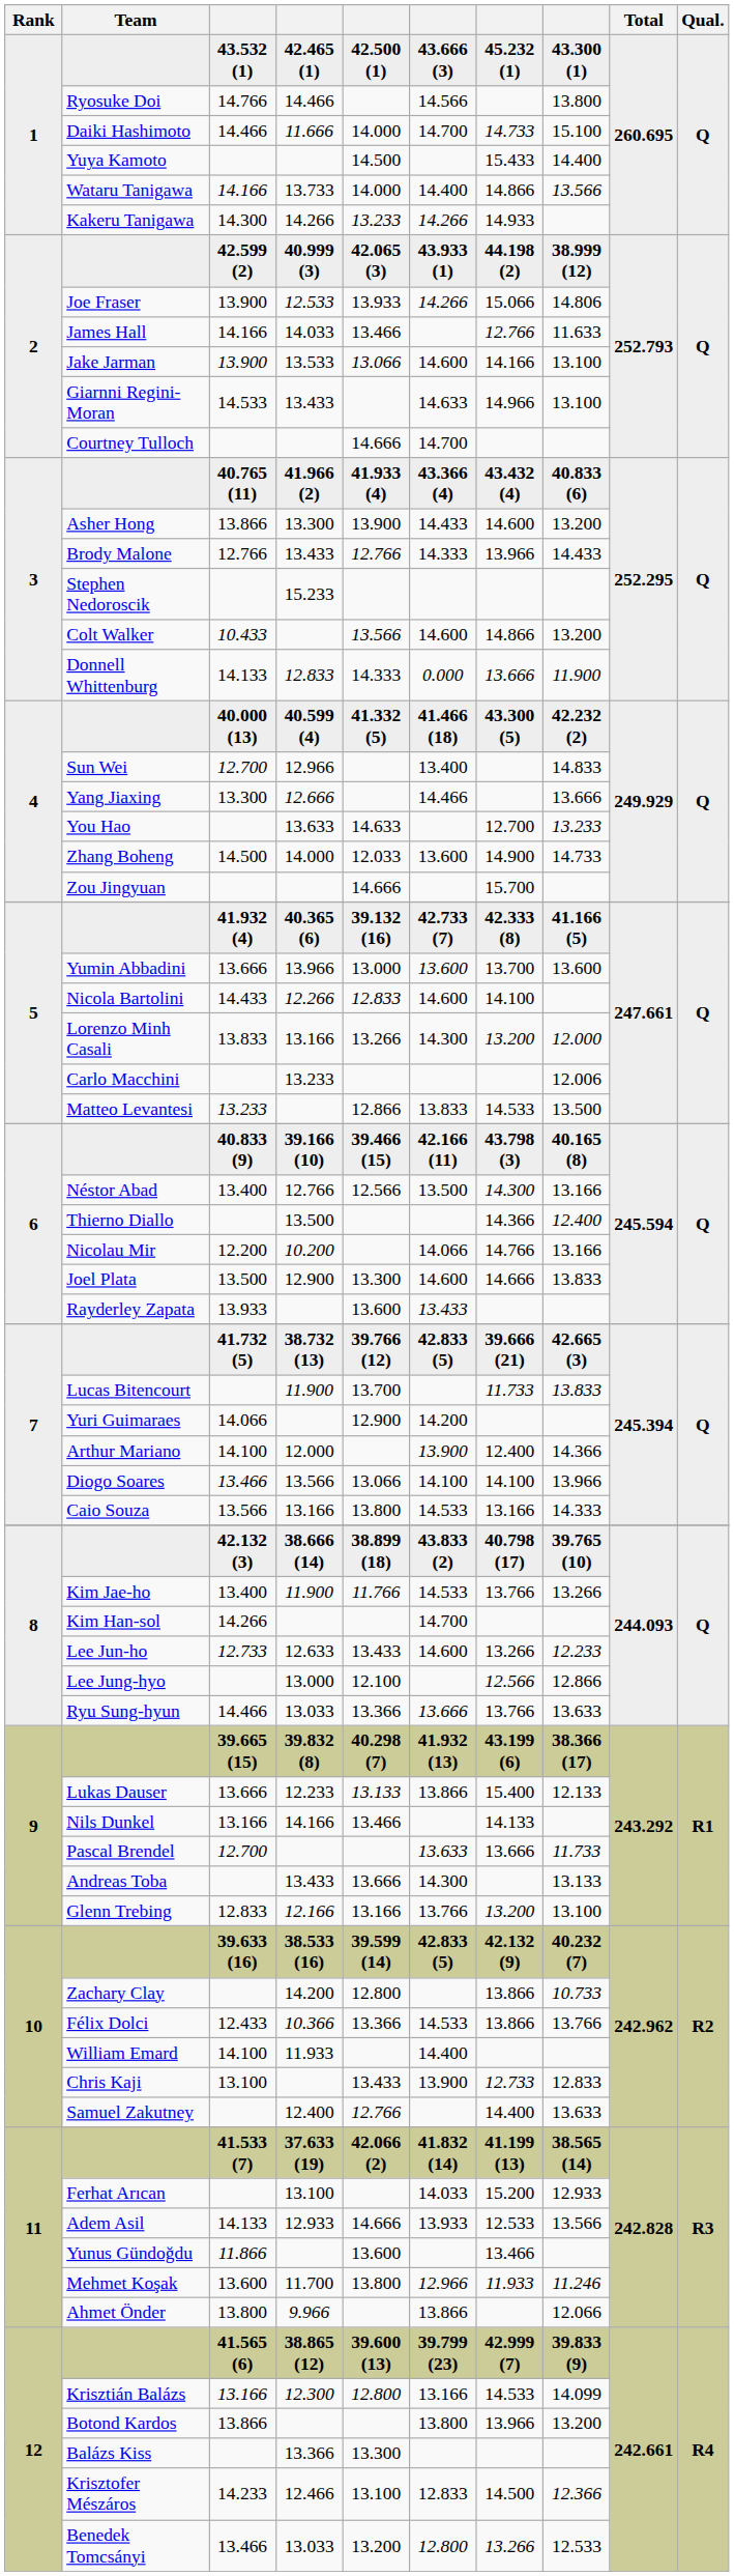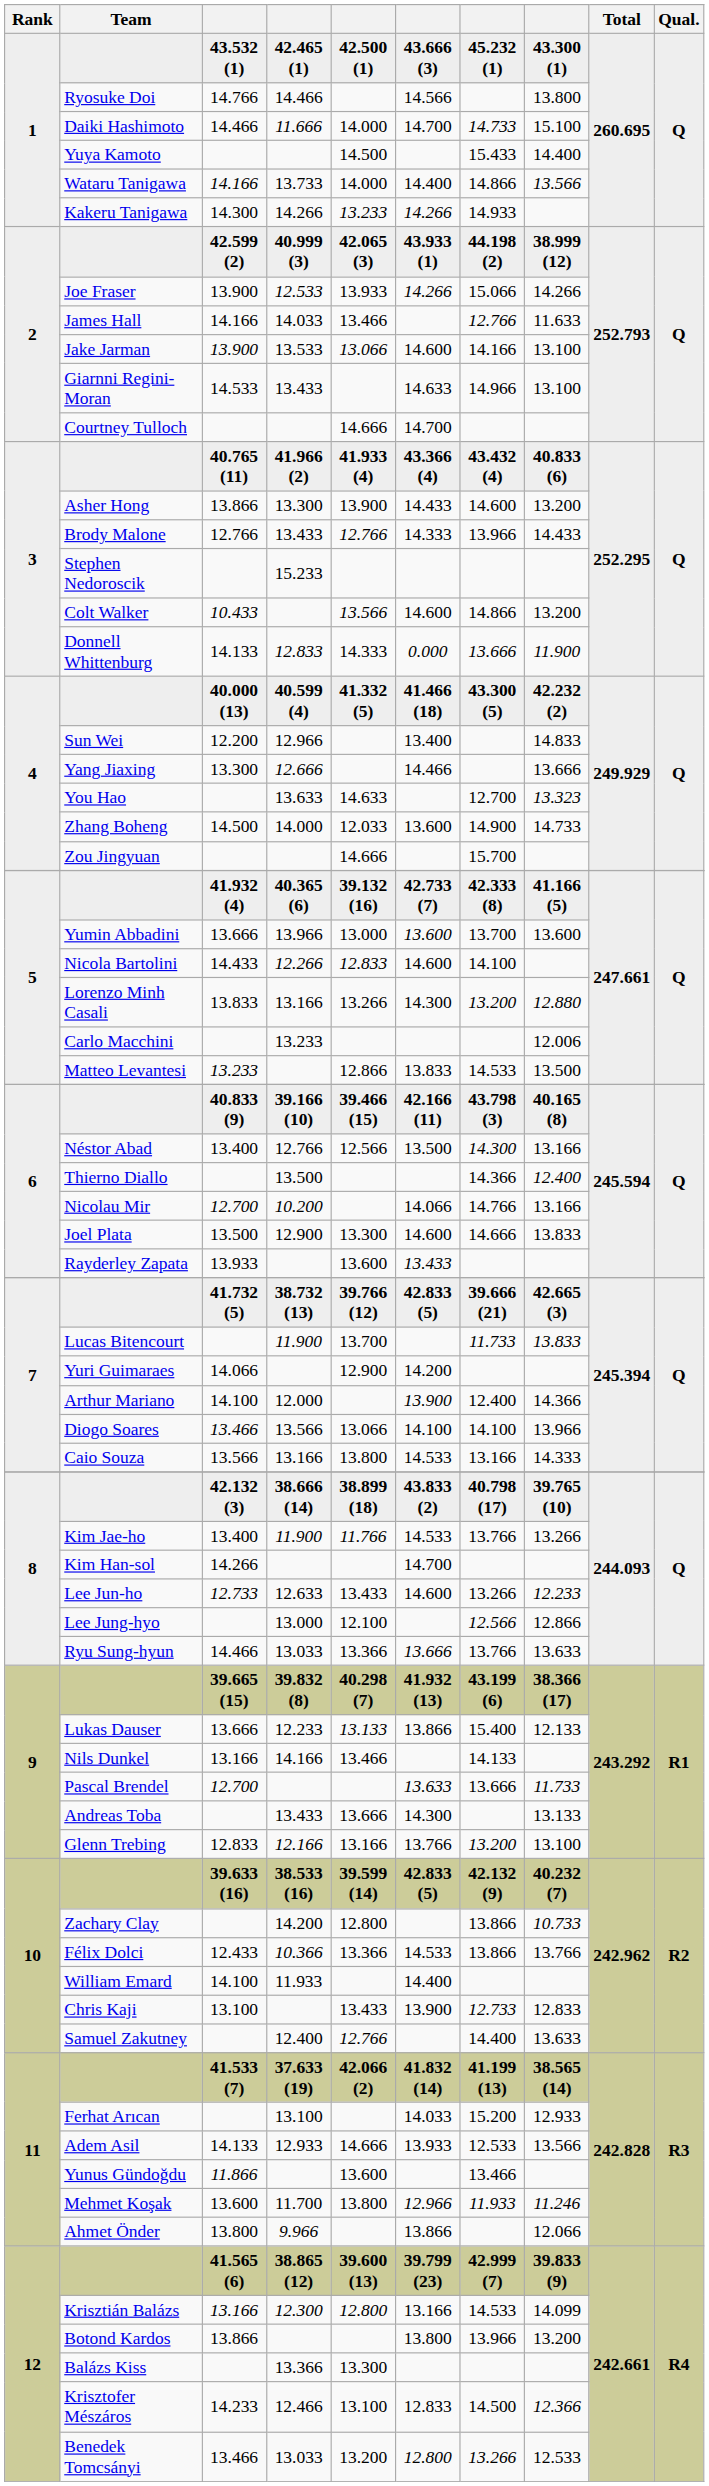 <table class="wikitable sortable" style="text-align:center; font-size:95%">
 <tr>
 <th scope="col" style="width:50px;">Rank</th>
 <th scope="col" style="width:175px;">Team</th>
 <th scope="col" style="width:60px;"></th>
 <th scope="col" style="width:60px;"></th>
 <th scope="col" style="width:60px;"></th>
 <th scope="col" style="width:60px;"></th>
 <th scope="col" style="width:60px;"></th>
 <th scope="col" style="width:60px;"></th>
 <th>Total</th>
 <th>Qual.</th>
 </tr>
 <tr style="background:#eee;">
 <td rowspan="6"><strong>1</strong></td>
 <td style="text-align:left;"><strong></strong></td>
 <td><strong>43.532 (1)</strong></td>
 <td><strong>42.465 (1)</strong></td>
 <td><strong>42.500 (1)</strong></td>
 <td><strong>43.666 (3)</strong></td>
 <td><strong>45.232 (1)</strong></td>
 <td><strong>43.300 (1)</strong></td>
 <td rowspan="6"><strong>260.695</strong></td>
 <td rowspan="6"><strong>Q</strong></td>
 </tr>
 <tr>
 <td style="text-align:left;"><a href='#'>Ryosuke Doi</a></td>
 <td>14.766</td>
 <td>14.466</td>
 <td></td>
 <td>14.566</td>
 <td></td>
 <td>13.800</td>
 </tr>
 <tr>
 <td style="text-align:left;"><a href='#'>Daiki Hashimoto</a></td>
 <td>14.466</td>
 <td><em>11.666</em></td>
 <td>14.000</td>
 <td>14.700</td>
 <td><em>14.733</em></td>
 <td>15.100</td>
 </tr>
 <tr>
 <td style="text-align:left;"><a href='#'>Yuya Kamoto</a></td>
 <td></td>
 <td></td>
 <td>14.500</td>
 <td></td>
 <td>15.433</td>
 <td>14.400</td>
 </tr>
 <tr>
 <td style="text-align:left;"><a href='#'>Wataru Tanigawa</a></td>
 <td><em>14.166</em></td>
 <td>13.733</td>
 <td>14.000</td>
 <td>14.400</td>
 <td>14.866</td>
 <td><em>13.566</em></td>
 </tr>
 <tr>
 <td style="text-align:left;"><a href='#'>Kakeru Tanigawa</a></td>
 <td>14.300</td>
 <td>14.266</td>
 <td><em>13.233</em></td>
 <td><em>14.266</em></td>
 <td>14.933</td>
 <td></td>
 </tr>
 <tr style="background:#eee;">
 <td rowspan="6"><strong>2</strong></td>
 <td style="text-align:left;"><strong></strong></td>
 <td><strong>42.599 (2)</strong></td>
 <td><strong>40.999 (3)</strong></td>
 <td><strong>42.065 (3)</strong></td>
 <td><strong>43.933 (1)</strong></td>
 <td><strong>44.198 (2)</strong></td>
 <td><strong>38.999 (12)</strong></td>
 <td rowspan="6"><strong>252.793</strong></td>
 <td rowspan="6"><strong>Q</strong></td>
 </tr>
 <tr>
 <td style="text-align:left;"><a href='#'>Joe Fraser</a></td>
 <td>13.900</td>
 <td><em>12.533</em></td>
 <td>13.933</td>
 <td><em>14.266</em></td>
 <td>15.066</td>
-<td>14.806</td>
+<td>14.266</td>
 </tr>
 <tr>
 <td style="text-align:left;"><a href='#'>James Hall</a></td>
 <td>14.166</td>
 <td>14.033</td>
 <td>13.466</td>
 <td></td>
 <td><em>12.766</em></td>
 <td>11.633</td>
 </tr>
 <tr>
 <td style="text-align:left;"><a href='#'>Jake Jarman</a></td>
 <td><em>13.900</em></td>
 <td>13.533</td>
 <td><em>13.066</em></td>
 <td>14.600</td>
 <td>14.166</td>
 <td>13.100</td>
 </tr>
 <tr>
 <td style="text-align:left;"><a href='#'>Giarnni Regini-Moran</a></td>
 <td>14.533</td>
 <td>13.433</td>
 <td></td>
 <td>14.633</td>
 <td>14.966</td>
 <td>13.100</td>
 </tr>
 <tr>
 <td style="text-align:left;"><a href='#'>Courtney Tulloch</a></td>
 <td></td>
 <td></td>
 <td>14.666</td>
 <td>14.700</td>
 <td></td>
 <td></td>
 </tr>
 <tr style="background:#eee;">
 <td rowspan="6"><strong>3</strong></td>
 <td style="text-align:left;"><strong></strong></td>
 <td><strong>40.765 (11)</strong></td>
 <td><strong>41.966 (2)</strong></td>
 <td><strong>41.933 (4)</strong></td>
 <td><strong>43.366 (4)</strong></td>
 <td><strong>43.432 (4)</strong></td>
 <td><strong>40.833 (6)</strong></td>
 <td rowspan="6"><strong>252.295</strong></td>
 <td rowspan="6"><strong>Q</strong></td>
 </tr>
 <tr>
 <td style="text-align:left;"><a href='#'>Asher Hong</a></td>
 <td>13.866</td>
 <td>13.300</td>
 <td>13.900</td>
 <td>14.433</td>
 <td>14.600</td>
 <td>13.200</td>
 </tr>
 <tr>
 <td style="text-align:left;"><a href='#'>Brody Malone</a></td>
 <td>12.766</td>
 <td>13.433</td>
 <td><em>12.766</em></td>
 <td>14.333</td>
 <td>13.966</td>
 <td>14.433</td>
 </tr>
 <tr>
 <td style="text-align:left;"><a href='#'>Stephen Nedoroscik</a></td>
 <td></td>
 <td>15.233</td>
 <td></td>
 <td></td>
 <td></td>
 <td></td>
 </tr>
 <tr>
 <td style="text-align:left;"><a href='#'>Colt Walker</a></td>
 <td><em>10.433</em></td>
 <td></td>
 <td><em>13.566</em></td>
 <td>14.600</td>
 <td>14.866</td>
 <td>13.200</td>
 </tr>
 <tr>
 <td style="text-align:left;"><a href='#'>Donnell Whittenburg</a></td>
 <td>14.133</td>
 <td><em>12.833</em></td>
 <td>14.333</td>
 <td><em>0.000</em></td>
 <td><em>13.666</em></td>
 <td><em>11.900</em></td>
 </tr>
 <tr style="background:#eee;">
 <td rowspan="6"><strong>4</strong></td>
 <td style="text-align:left;"><strong></strong></td>
 <td><strong>40.000 (13)</strong></td>
 <td><strong>40.599 (4)</strong></td>
 <td><strong>41.332 (5)</strong></td>
 <td><strong>41.466 (18)</strong></td>
 <td><strong>43.300 (5)</strong></td>
 <td><strong>42.232 (2)</strong></td>
 <td rowspan="6"><strong>249.929</strong></td>
 <td rowspan="6"><strong>Q</strong></td>
 </tr>
 <tr>
 <td style="text-align:left;"><a href='#'>Sun Wei</a></td>
-<td><em>12.700</em></td>
+<td>12.200</td>
 <td>12.966</td>
 <td></td>
 <td>13.400</td>
 <td></td>
 <td>14.833</td>
 </tr>
 <tr>
 <td style="text-align:left;"><a href='#'>Yang Jiaxing</a></td>
 <td>13.300</td>
 <td><em>12.666</em></td>
 <td></td>
 <td>14.466</td>
 <td></td>
 <td>13.666</td>
 </tr>
 <tr>
 <td style="text-align:left;"><a href='#'>You Hao</a></td>
 <td></td>
 <td>13.633</td>
 <td>14.633</td>
 <td></td>
 <td>12.700</td>
-<td><em>13.233</em></td>
+<td><em>13.323</em></td>
 </tr>
 <tr>
 <td style="text-align:left;"><a href='#'>Zhang Boheng</a></td>
 <td>14.500</td>
 <td>14.000</td>
 <td>12.033</td>
 <td>13.600</td>
 <td>14.900</td>
 <td>14.733</td>
 </tr>
 <tr>
 <td style="text-align:left;"><a href='#'>Zou Jingyuan</a></td>
 <td></td>
 <td></td>
 <td>14.666</td>
 <td></td>
 <td>15.700</td>
 <td></td>
 </tr>
 <tr>
 </tr>
 <tr style="background:#eee;">
 <td rowspan="6"><strong>5</strong></td>
 <td style="text-align:left;"><strong></strong></td>
 <td><strong>41.932 (4)</strong></td>
 <td><strong>40.365 (6)</strong></td>
 <td><strong>39.132 (16)</strong></td>
 <td><strong>42.733 (7)</strong></td>
 <td><strong>42.333 (8)</strong></td>
 <td><strong>41.166 (5)</strong></td>
 <td rowspan="6"><strong>247.661</strong></td>
 <td rowspan="6"><strong>Q</strong></td>
 </tr>
 <tr>
 <td style="text-align:left;"><a href='#'>Yumin Abbadini</a></td>
 <td>13.666</td>
 <td>13.966</td>
 <td>13.000</td>
 <td><em>13.600</em></td>
 <td>13.700</td>
 <td>13.600</td>
 </tr>
 <tr>
 <td style="text-align:left;"><a href='#'>Nicola Bartolini</a></td>
 <td>14.433</td>
 <td><em>12.266</em></td>
 <td><em>12.833</em></td>
 <td>14.600</td>
 <td>14.100</td>
 <td></td>
 </tr>
 <tr>
 <td style="text-align:left;"><a href='#'>Lorenzo Minh Casali</a></td>
 <td>13.833</td>
 <td>13.166</td>
 <td>13.266</td>
 <td>14.300</td>
 <td><em>13.200</em></td>
-<td><em>12.000</em></td>
+<td><em>12.880</em></td>
 </tr>
 <tr>
 <td style="text-align:left;"><a href='#'>Carlo Macchini</a></td>
 <td></td>
 <td>13.233</td>
 <td></td>
 <td></td>
 <td></td>
 <td>12.006</td>
 </tr>
 <tr>
 <td style="text-align:left;"><a href='#'>Matteo Levantesi</a></td>
 <td><em>13.233</em></td>
 <td></td>
 <td>12.866</td>
 <td>13.833</td>
 <td>14.533</td>
 <td>13.500</td>
 </tr>
 <tr>
 </tr>
 <tr style="background:#eee;">
 <td rowspan="6"><strong>6</strong></td>
 <td style="text-align:left;"><strong></strong></td>
 <td><strong>40.833 (9)</strong></td>
 <td><strong>39.166 (10)</strong></td>
 <td><strong>39.466 (15)</strong></td>
 <td><strong>42.166 (11)</strong></td>
 <td><strong>43.798 (3)</strong></td>
 <td><strong>40.165 (8)</strong></td>
 <td rowspan="6"><strong>245.594</strong></td>
 <td rowspan="6"><strong>Q</strong></td>
 </tr>
 <tr>
 <td style="text-align:left;"><a href='#'>Néstor Abad</a></td>
 <td>13.400</td>
 <td>12.766</td>
 <td>12.566</td>
 <td>13.500</td>
 <td><em>14.300</em></td>
 <td>13.166</td>
 </tr>
 <tr>
 <td style="text-align:left;"><a href='#'>Thierno Diallo</a></td>
 <td></td>
 <td>13.500</td>
 <td></td>
 <td></td>
 <td>14.366</td>
 <td><em>12.400</em></td>
 </tr>
 <tr>
 <td style="text-align:left;"><a href='#'>Nicolau Mir</a></td>
-<td>12.200</td>
+<td><em>12.700</em></td>
 <td><em>10.200</em></td>
 <td></td>
 <td>14.066</td>
 <td>14.766</td>
 <td>13.166</td>
 </tr>
 <tr>
 <td style="text-align:left;"><a href='#'>Joel Plata</a></td>
 <td>13.500</td>
 <td>12.900</td>
 <td>13.300</td>
 <td>14.600</td>
 <td>14.666</td>
 <td>13.833</td>
 </tr>
 <tr>
 <td style="text-align:left;"><a href='#'>Rayderley Zapata</a></td>
 <td>13.933</td>
 <td></td>
 <td>13.600</td>
 <td><em>13.433</em></td>
 <td></td>
 <td></td>
 </tr>
 <tr>
 </tr>
 <tr style="background:#eee;">
 <td rowspan="6"><strong>7</strong></td>
 <td style="text-align:left;"><strong></strong></td>
 <td><strong>41.732 (5)</strong></td>
 <td><strong>38.732 (13)</strong></td>
 <td><strong>39.766 (12)</strong></td>
 <td><strong>42.833 (5)</strong></td>
 <td><strong>39.666 (21)</strong></td>
 <td><strong>42.665 (3)</strong></td>
 <td rowspan="6"><strong>245.394</strong></td>
 <td rowspan="6"><strong>Q</strong></td>
 </tr>
 <tr>
 <td style="text-align:left;"><a href='#'>Lucas Bitencourt</a></td>
 <td></td>
 <td><em>11.900</em></td>
 <td>13.700</td>
 <td></td>
 <td><em>11.733</em></td>
 <td><em>13.833</em></td>
 </tr>
 <tr>
 <td style="text-align:left;"><a href='#'>Yuri Guimaraes</a></td>
 <td>14.066</td>
 <td></td>
 <td>12.900</td>
 <td>14.200</td>
 <td></td>
 <td></td>
 </tr>
 <tr>
 <td style="text-align:left;"><a href='#'>Arthur Mariano</a></td>
 <td>14.100</td>
 <td>12.000</td>
 <td></td>
 <td><em>13.900</em></td>
 <td>12.400</td>
 <td>14.366</td>
 </tr>
 <tr>
 <td style="text-align:left;"><a href='#'>Diogo Soares</a></td>
 <td><em>13.466</em></td>
 <td>13.566</td>
 <td>13.066</td>
 <td>14.100</td>
 <td>14.100</td>
 <td>13.966</td>
 </tr>
 <tr>
 <td style="text-align:left;"><a href='#'>Caio Souza</a></td>
 <td>13.566</td>
 <td>13.166</td>
 <td>13.800</td>
 <td>14.533</td>
 <td>13.166</td>
 <td>14.333</td>
 </tr>
 <tr>
 </tr>
 <tr style="background:#eee;">
 <td rowspan="6"><strong>8</strong></td>
 <td style="text-align:left;"><strong></strong></td>
 <td><strong>42.132 (3)</strong></td>
 <td><strong>38.666 (14)</strong></td>
 <td><strong>38.899 (18)</strong></td>
 <td><strong>43.833 (2)</strong></td>
 <td><strong>40.798 (17)</strong></td>
 <td><strong>39.765 (10)</strong></td>
 <td rowspan="6"><strong>244.093</strong></td>
 <td rowspan="6"><strong>Q</strong></td>
 </tr>
 <tr>
 <td style="text-align:left;"><a href='#'>Kim Jae-ho</a></td>
 <td>13.400</td>
 <td><em>11.900</em></td>
 <td><em>11.766</em></td>
 <td>14.533</td>
 <td>13.766</td>
 <td>13.266</td>
 </tr>
 <tr>
 <td style="text-align:left;"><a href='#'>Kim Han-sol</a></td>
 <td>14.266</td>
 <td></td>
 <td></td>
 <td>14.700</td>
 <td></td>
 <td></td>
 </tr>
 <tr>
 <td style="text-align:left;"><a href='#'>Lee Jun-ho</a></td>
 <td><em>12.733</em></td>
 <td>12.633</td>
 <td>13.433</td>
 <td>14.600</td>
 <td>13.266</td>
 <td><em>12.233</em></td>
 </tr>
 <tr>
 <td style="text-align:left;"><a href='#'>Lee Jung-hyo</a></td>
 <td></td>
 <td>13.000</td>
 <td>12.100</td>
 <td></td>
 <td><em>12.566</em></td>
 <td>12.866</td>
 </tr>
 <tr>
 <td style="text-align:left;"><a href='#'>Ryu Sung-hyun</a></td>
 <td>14.466</td>
 <td>13.033</td>
 <td>13.366</td>
 <td><em>13.666</em></td>
 <td>13.766</td>
 <td>13.633</td>
 </tr>
 <tr style="background:#cccc99;">
 <td rowspan="6"><strong>9</strong></td>
 <td style="text-align:left;"><strong></strong></td>
 <td><strong>39.665 (15)</strong></td>
 <td><strong>39.832 (8)</strong></td>
 <td><strong>40.298 (7)</strong></td>
 <td><strong>41.932 (13)</strong></td>
 <td><strong>43.199 (6)</strong></td>
 <td><strong>38.366 (17)</strong></td>
 <td rowspan="6"><strong>243.292</strong></td>
 <td rowspan="6"><strong>R1</strong></td>
 </tr>
 <tr>
 <td style="text-align:left;"><a href='#'>Lukas Dauser</a></td>
 <td>13.666</td>
 <td>12.233</td>
 <td><em>13.133</em></td>
 <td>13.866</td>
 <td>15.400</td>
 <td>12.133</td>
 </tr>
 <tr>
 <td style="text-align:left;"><a href='#'>Nils Dunkel</a></td>
 <td>13.166</td>
 <td>14.166</td>
 <td>13.466</td>
 <td></td>
 <td>14.133</td>
 <td></td>
 </tr>
 <tr>
 <td style="text-align:left;"><a href='#'>Pascal Brendel</a></td>
 <td><em>12.700</em></td>
 <td></td>
 <td></td>
 <td><em>13.633</em></td>
 <td>13.666</td>
 <td><em>11.733</em></td>
 </tr>
 <tr>
 <td style="text-align:left;"><a href='#'>Andreas Toba</a></td>
 <td></td>
 <td>13.433</td>
 <td>13.666</td>
 <td>14.300</td>
 <td></td>
 <td>13.133</td>
 </tr>
 <tr>
 <td style="text-align:left;"><a href='#'>Glenn Trebing</a></td>
 <td>12.833</td>
 <td><em>12.166</em></td>
 <td>13.166</td>
 <td>13.766</td>
 <td><em>13.200</em></td>
 <td>13.100</td>
 </tr>
 <tr style="background:#cccc99;">
 <td rowspan="6"><strong>10</strong></td>
 <td style="text-align:left;"><strong></strong></td>
 <td><strong>39.633 (16)</strong></td>
 <td><strong>38.533 (16)</strong></td>
 <td><strong>39.599 (14)</strong></td>
 <td><strong>42.833 (5)</strong></td>
 <td><strong>42.132 (9)</strong></td>
 <td><strong>40.232 (7)</strong></td>
 <td rowspan="6"><strong>242.962</strong></td>
 <td rowspan="6"><strong>R2</strong></td>
 </tr>
 <tr>
 <td style="text-align:left;"><a href='#'>Zachary Clay</a></td>
 <td></td>
 <td>14.200</td>
 <td>12.800</td>
 <td></td>
 <td>13.866</td>
 <td><em>10.733</em></td>
 </tr>
 <tr>
 <td style="text-align:left;"><a href='#'>Félix Dolci</a></td>
 <td>12.433</td>
 <td><em>10.366</em></td>
 <td>13.366</td>
 <td>14.533</td>
 <td>13.866</td>
 <td>13.766</td>
 </tr>
 <tr>
 <td style="text-align:left;"><a href='#'>William Emard</a></td>
 <td>14.100</td>
 <td>11.933</td>
 <td></td>
 <td>14.400</td>
 <td></td>
 <td></td>
 </tr>
 <tr>
 <td style="text-align:left;"><a href='#'>Chris Kaji</a></td>
 <td>13.100</td>
 <td></td>
 <td>13.433</td>
 <td>13.900</td>
 <td><em>12.733</em></td>
 <td>12.833</td>
 </tr>
 <tr>
 <td style="text-align:left;"><a href='#'>Samuel Zakutney</a></td>
 <td></td>
 <td>12.400</td>
 <td><em>12.766</em></td>
 <td></td>
 <td>14.400</td>
 <td>13.633</td>
 </tr>
 <tr style="background:#cccc99;">
 <td rowspan="6"><strong>11</strong></td>
 <td style="text-align:left;"><strong></strong></td>
 <td><strong>41.533 (7)</strong></td>
 <td><strong>37.633 (19)</strong></td>
 <td><strong>42.066 (2)</strong></td>
 <td><strong>41.832 (14)</strong></td>
 <td><strong>41.199 (13)</strong></td>
 <td><strong>38.565 (14)</strong></td>
 <td rowspan="6"><strong>242.828</strong></td>
 <td rowspan="6"><strong>R3</strong></td>
 </tr>
 <tr>
 <td style="text-align:left;"><a href='#'>Ferhat Arıcan</a></td>
 <td></td>
 <td>13.100</td>
 <td></td>
 <td>14.033</td>
 <td>15.200</td>
 <td>12.933</td>
 </tr>
 <tr>
 <td style="text-align:left;"><a href='#'>Adem Asil</a></td>
 <td>14.133</td>
 <td>12.933</td>
 <td>14.666</td>
 <td>13.933</td>
 <td>12.533</td>
 <td>13.566</td>
 </tr>
 <tr>
 <td style="text-align:left;"><a href='#'>Yunus Gündoğdu</a></td>
 <td><em>11.866</em></td>
 <td></td>
 <td>13.600</td>
 <td></td>
 <td>13.466</td>
 <td></td>
 </tr>
 <tr>
 <td style="text-align:left;"><a href='#'>Mehmet Koşak</a></td>
 <td>13.600</td>
 <td>11.700</td>
 <td>13.800</td>
 <td><em>12.966</em></td>
 <td><em>11.933</em></td>
 <td><em>11.246</em></td>
 </tr>
 <tr>
 <td style="text-align:left;"><a href='#'>Ahmet Önder</a></td>
 <td>13.800</td>
 <td><em>9.966</em></td>
 <td></td>
 <td>13.866</td>
 <td></td>
 <td>12.066</td>
 </tr>
 <tr style="background:#cccc99;">
 <td rowspan="6"><strong>12</strong></td>
 <td style="text-align:left;"><strong></strong></td>
 <td><strong>41.565 (6)</strong></td>
 <td><strong>38.865 (12)</strong></td>
 <td><strong>39.600 (13)</strong></td>
 <td><strong>39.799 (23)</strong></td>
 <td><strong>42.999 (7)</strong></td>
 <td><strong>39.833 (9)</strong></td>
 <td rowspan="6"><strong>242.661</strong></td>
 <td rowspan="6"><strong>R4</strong></td>
 </tr>
 <tr>
 <td style="text-align:left;"><a href='#'>Krisztián Balázs</a></td>
 <td><em>13.166</em></td>
 <td><em>12.300</em></td>
 <td><em>12.800</em></td>
 <td>13.166</td>
 <td>14.533</td>
 <td>14.099</td>
 </tr>
 <tr>
 <td style="text-align:left;"><a href='#'>Botond Kardos</a></td>
 <td>13.866</td>
 <td></td>
 <td></td>
 <td>13.800</td>
 <td>13.966</td>
 <td>13.200</td>
 </tr>
 <tr>
 <td style="text-align:left;"><a href='#'>Balázs Kiss</a></td>
 <td></td>
 <td>13.366</td>
 <td>13.300</td>
 <td></td>
 <td></td>
 <td></td>
 </tr>
 <tr>
 <td style="text-align:left;"><a href='#'>Krisztofer Mészáros</a></td>
 <td>14.233</td>
 <td>12.466</td>
 <td>13.100</td>
 <td>12.833</td>
 <td>14.500</td>
 <td><em>12.366</em></td>
 </tr>
 <tr>
 <td style="text-align:left;"><a href='#'>Benedek Tomcsányi</a></td>
 <td>13.466</td>
 <td>13.033</td>
 <td>13.200</td>
 <td><em>12.800</em></td>
 <td><em>13.266</em></td>
 <td>12.533</td>
 </tr>
 </table>
